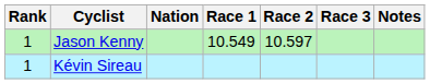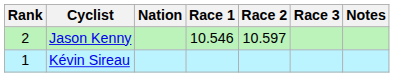 <table class="wikitable sortable" style="text-align:center;">
 <tr>
 <th>Rank</th>
 <th>Cyclist</th>
 <th>Nation</th>
 <th>Race 1</th>
 <th>Race 2</th>
 <th>Race 3</th>
 <th>Notes</th>
 </tr>
 <tr bgcolor=bbf3bb>
-<td>1</td>
+<td>2</td>
 <td align=left><a href='#'>Jason Kenny</a></td>
 <td align=left></td>
-<td>10.549</td>
+<td>10.546</td>
 <td>10.597</td>
 <td></td>
 <td></td>
 </tr>
 <tr bgcolor=bbf3ff>
 <td>1</td>
 <td align=left><a href='#'>Kévin Sireau</a></td>
 <td align=left></td>
 <td></td>
 <td></td>
 <td></td>
 <td></td>
 </tr>
 </table>
